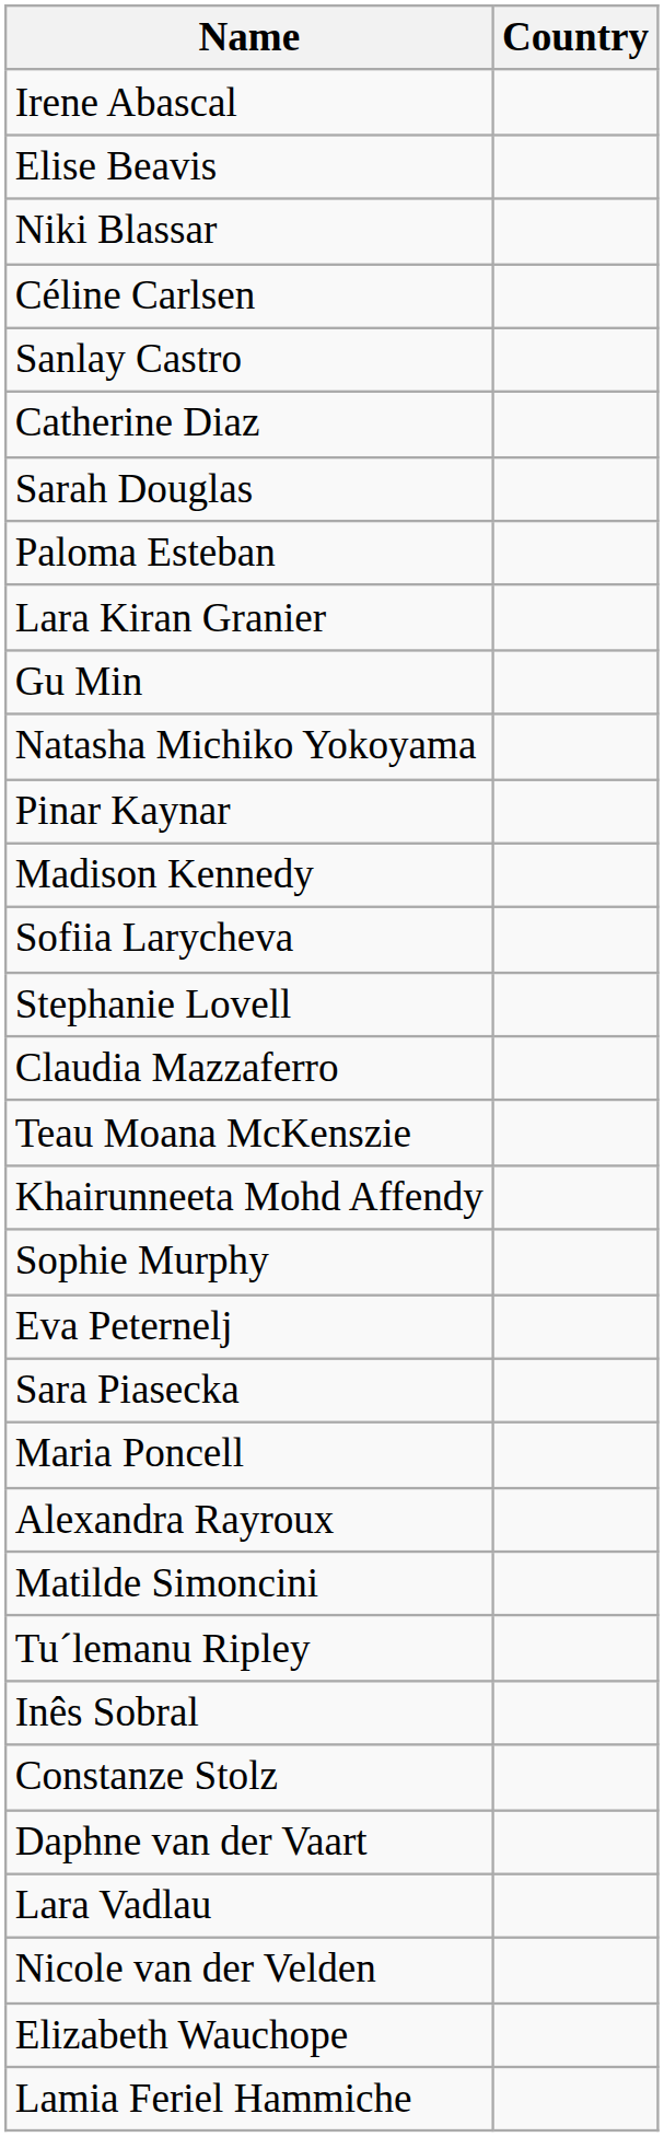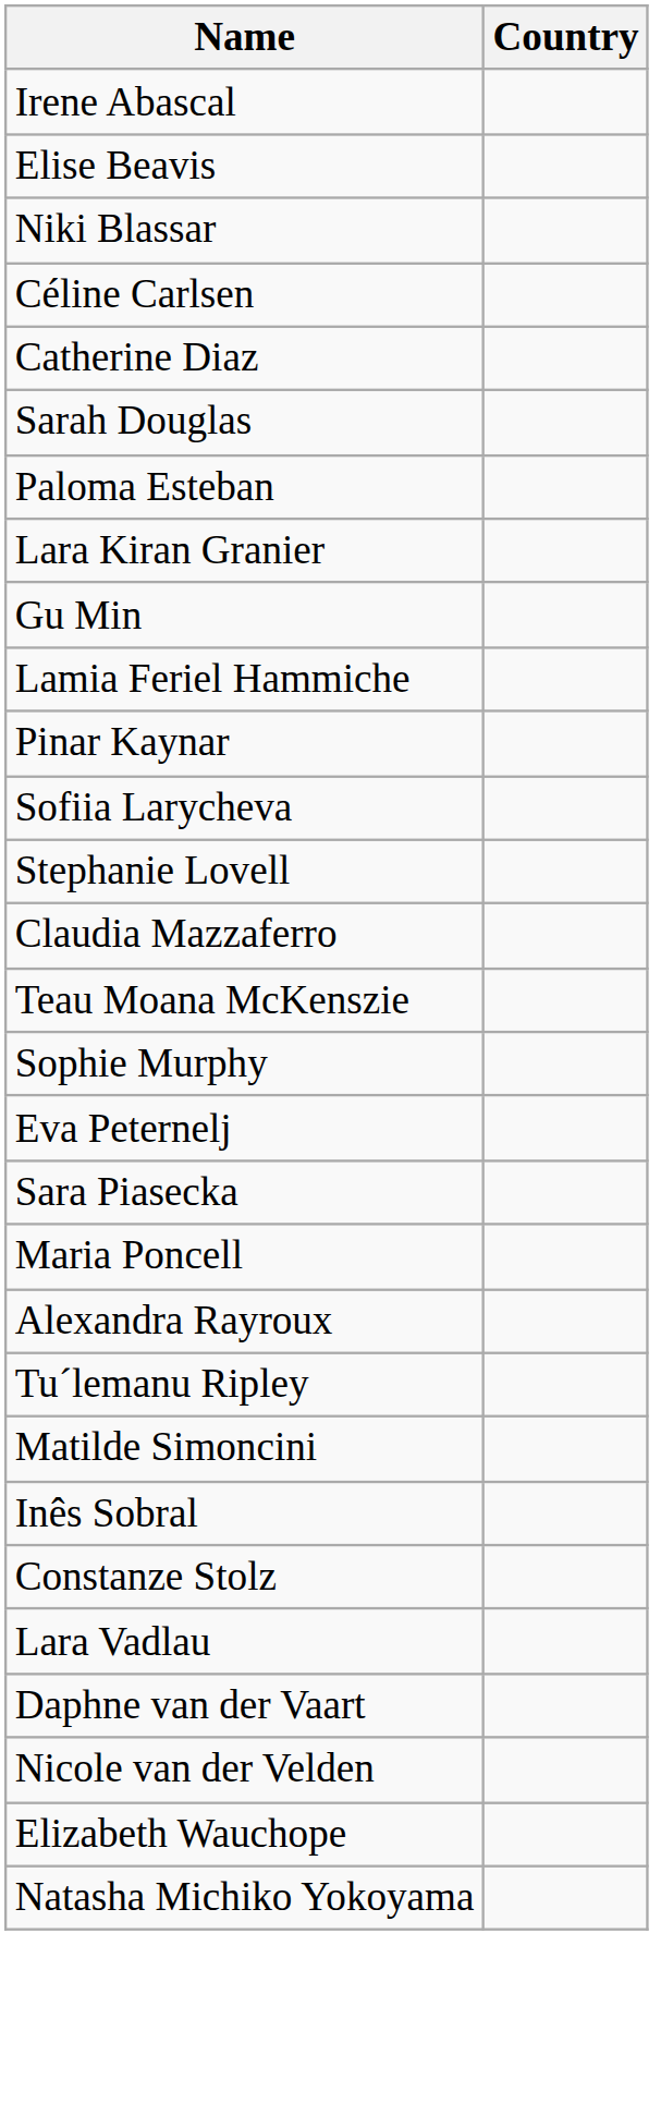 <table class="wikitable">
 <tr>
 <th>Name</th>
 <th>Country</th>
 </tr>
 <tr>
 <td>Irene Abascal</td>
 <td></td>
 </tr>
 <tr>
 <td>Elise Beavis</td>
 <td></td>
 </tr>
 <tr>
 <td>Niki Blassar</td>
 <td></td>
 </tr>
 <tr>
 <td>Céline Carlsen</td>
-<td></td>
-</tr>
-<tr>
-<td>Sanlay Castro</td>
 <td></td>
 </tr>
 <tr>
 <td>Catherine Diaz</td>
 <td></td>
 </tr>
 <tr>
 <td>Sarah Douglas</td>
 <td></td>
 </tr>
 <tr>
 <td>Paloma Esteban</td>
 <td></td>
 </tr>
 <tr>
 <td>Lara Kiran Granier</td>
 <td></td>
 </tr>
 <tr>
 <td>Gu Min</td>
 <td></td>
 </tr>
 <tr>
-<td>Natasha Michiko Yokoyama</td>
+<td>Lamia Feriel Hammiche</td>
 <td></td>
 </tr>
 <tr>
 <td>Pinar Kaynar</td>
-<td></td>
-</tr>
-<tr>
-<td>Madison Kennedy</td>
 <td></td>
 </tr>
 <tr>
 <td>Sofiia Larycheva</td>
 <td></td>
 </tr>
 <tr>
 <td>Stephanie Lovell</td>
 <td></td>
 </tr>
 <tr>
 <td>Claudia Mazzaferro</td>
 <td></td>
 </tr>
 <tr>
 <td>Teau Moana McKenszie</td>
-<td></td>
-</tr>
-<tr>
-<td>Khairunneeta Mohd Affendy</td>
 <td></td>
 </tr>
 <tr>
 <td>Sophie Murphy</td>
 <td></td>
 </tr>
 <tr>
 <td>Eva Peternelj</td>
 <td></td>
 </tr>
 <tr>
 <td>Sara Piasecka</td>
 <td></td>
 </tr>
 <tr>
 <td>Maria Poncell</td>
 <td></td>
 </tr>
 <tr>
 <td>Alexandra Rayroux</td>
 <td></td>
 </tr>
 <tr>
-<td>Matilde Simoncini</td>
+<td>Tu´lemanu Ripley</td>
 <td></td>
 </tr>
 <tr>
-<td>Tu´lemanu Ripley</td>
+<td>Matilde Simoncini</td>
 <td></td>
 </tr>
 <tr>
 <td>Inês Sobral</td>
 <td></td>
 </tr>
 <tr>
 <td>Constanze Stolz</td>
 <td></td>
 </tr>
 <tr>
-<td>Daphne van der Vaart</td>
+<td>Lara Vadlau</td>
 <td></td>
 </tr>
 <tr>
-<td>Lara Vadlau</td>
+<td>Daphne van der Vaart</td>
 <td></td>
 </tr>
 <tr>
 <td>Nicole van der Velden</td>
 <td></td>
 </tr>
 <tr>
 <td>Elizabeth Wauchope</td>
 <td></td>
 </tr>
 <tr>
-<td>Lamia Feriel Hammiche</td>
+<td>Natasha Michiko Yokoyama</td>
 <td></td>
 </tr>
 </table>
